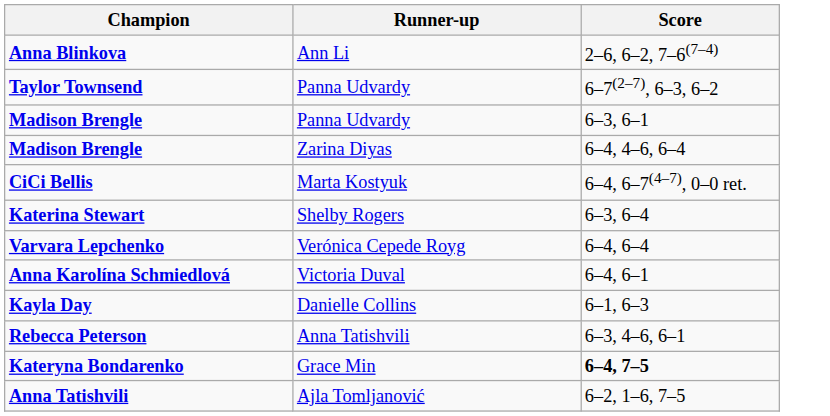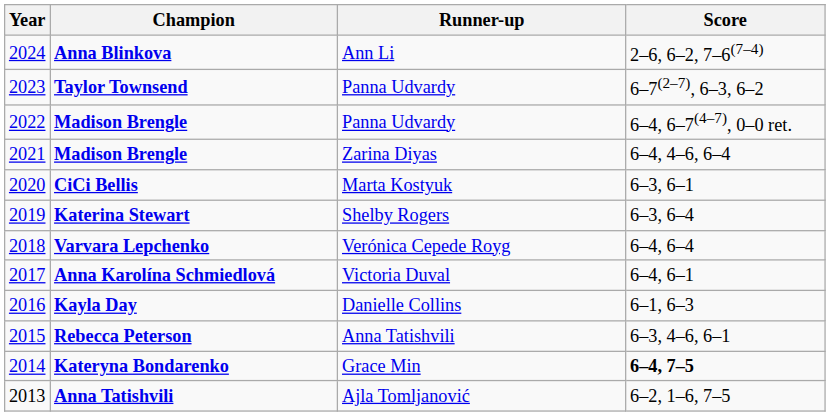 <table class="wikitable" style="font-size:90%">
 <tr>
+<th>Year</th>
 <th width="220">Champion</th>
 <th width="220">Runner-up</th>
 <th width="150">Score</th>
 </tr>
 <tr>
+<td><a href='#'>2024</a></td>
 <td><strong> <a href='#'>Anna Blinkova</a></strong></td>
 <td> <a href='#'>Ann Li</a></td>
 <td>2–6, 6–2, 7–6<sup>(7–4)</sup></td>
 </tr>
 <tr>
+<td><a href='#'>2023</a></td>
 <td> <strong><a href='#'>Taylor Townsend</a></strong></td>
 <td> <a href='#'>Panna Udvardy</a></td>
 <td>6–7<sup>(2–7)</sup>, 6–3, 6–2</td>
 </tr>
 <tr>
+<td><a href='#'>2022</a></td>
 <td> <strong><a href='#'>Madison Brengle</a></strong></td>
 <td> <a href='#'>Panna Udvardy</a></td>
-<td>6–3, 6–1</td>
+<td>6–4, 6–7<sup>(4–7)</sup>, 0–0 ret.</td>
 </tr>
 <tr>
+<td><a href='#'>2021</a></td>
 <td> <strong><a href='#'>Madison Brengle</a></strong></td>
 <td> <a href='#'>Zarina Diyas</a></td>
 <td>6–4, 4–6, 6–4</td>
 </tr>
 <tr>
+<td><a href='#'>2020</a></td>
 <td> <strong><a href='#'>CiCi Bellis</a></strong></td>
 <td> <a href='#'>Marta Kostyuk</a></td>
-<td>6–4, 6–7<sup>(4–7)</sup>, 0–0 ret.</td>
+<td>6–3, 6–1</td>
 </tr>
 <tr>
+<td><a href='#'>2019</a></td>
 <td> <strong><a href='#'>Katerina Stewart</a></strong></td>
 <td> <a href='#'>Shelby Rogers</a></td>
 <td>6–3, 6–4</td>
 </tr>
 <tr>
+<td><a href='#'>2018</a></td>
 <td> <strong><a href='#'>Varvara Lepchenko</a></strong></td>
 <td> <a href='#'>Verónica Cepede Royg</a></td>
 <td>6–4, 6–4</td>
 </tr>
 <tr>
+<td><a href='#'>2017</a></td>
 <td> <strong><a href='#'>Anna Karolína Schmiedlová</a></strong></td>
 <td> <a href='#'>Victoria Duval</a></td>
 <td>6–4, 6–1</td>
 </tr>
 <tr>
+<td><a href='#'>2016</a></td>
 <td> <strong><a href='#'>Kayla Day</a></strong></td>
 <td> <a href='#'>Danielle Collins</a></td>
 <td>6–1, 6–3</td>
 </tr>
 <tr>
+<td><a href='#'>2015</a></td>
 <td> <strong><a href='#'>Rebecca Peterson</a></strong></td>
 <td> <a href='#'>Anna Tatishvili</a></td>
 <td>6–3, 4–6, 6–1</td>
 </tr>
 <tr>
+<td><a href='#'>2014</a></td>
 <td> <strong><a href='#'>Kateryna Bondarenko</a></strong></td>
 <td> <a href='#'>Grace Min</a></td>
 <td><strong>6–4, 7–5</strong></td>
 </tr>
 <tr>
+<td>2013</td>
 <td> <strong><a href='#'>Anna Tatishvili</a></strong></td>
 <td> <a href='#'>Ajla Tomljanović</a></td>
 <td>6–2, 1–6, 7–5</td>
 </tr>
 </table>
